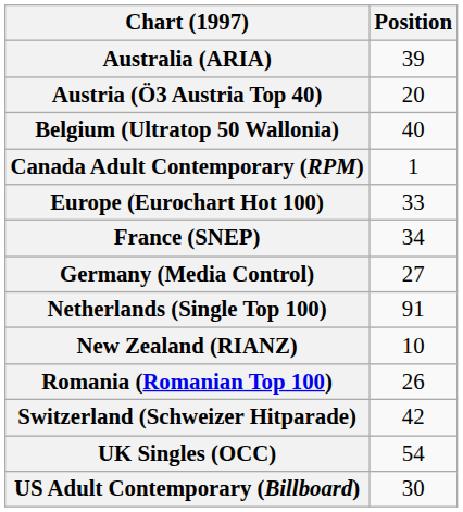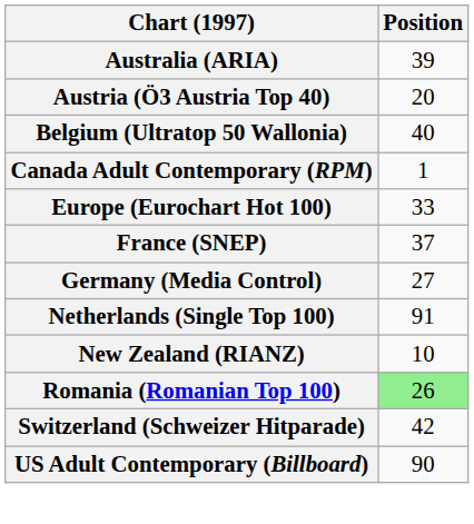 <table class="wikitable sortable plainrowheaders" style="text-align:center">
 <tr>
 <th>Chart (1997)</th>
 <th>Position</th>
 </tr>
 <tr>
 <th scope="row">Australia (ARIA)</th>
 <td>39</td>
 </tr>
 <tr>
 <th scope="row">Austria (Ö3 Austria Top 40)</th>
 <td>20</td>
 </tr>
 <tr>
 <th scope="row">Belgium (Ultratop 50 Wallonia)</th>
 <td>40</td>
 </tr>
 <tr>
 <th scope="row">Canada Adult Contemporary (<em>RPM</em>)</th>
 <td>1</td>
 </tr>
 <tr>
 <th scope="row">Europe (Eurochart Hot 100)</th>
 <td>33</td>
 </tr>
 <tr>
 <th scope="row">France (SNEP)</th>
-<td>34</td>
+<td>37</td>
 </tr>
 <tr>
 <th scope="row">Germany (Media Control)</th>
 <td>27</td>
 </tr>
 <tr>
 <th scope="row">Netherlands (Single Top 100)</th>
 <td>91</td>
 </tr>
 <tr>
 <th scope="row">New Zealand (RIANZ)</th>
 <td>10</td>
 </tr>
 <tr>
 <th scope="row">Romania (<a href='#'>Romanian Top 100</a>)</th>
-<td>26</td>
+<td style="background: lightgreen;">26</td>
 </tr>
 <tr>
 <th scope="row">Switzerland (Schweizer Hitparade)</th>
 <td>42</td>
 </tr>
 <tr>
-<th scope="row">UK Singles (OCC)</th>
-<td>54</td>
-</tr>
-<tr>
 <th scope="row">US Adult Contemporary (<em>Billboard</em>)</th>
-<td>30</td>
+<td>90</td>
 </tr>
 </table>
